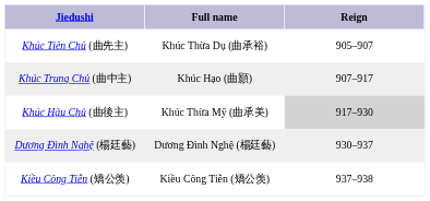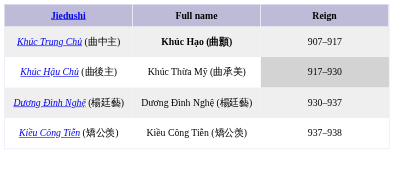 <table width=50% cellpadding=0 cellspacing=0 style="text-align: center; border: 1px solid #E6E6FA;">
 <tr bgcolor="#BDBBD7" style="height:36px;">
 <th width="30%" style="border-right: 1px solid #FFFFFF;"><a href='#'>Jiedushi</a></th>
 <th width="30%" style="border-right: 1px solid #FFFFFF;">Full name</th>
 <th width="30%" style="border-right: 1px solid #FFFFFF;">Reign</th>
 </tr>
-<tr style="height:50px;">
-<td><em><a href='#'>Khúc Tiên Chủ</a></em> (曲先主)</td>
-<td>Khúc Thừa Dụ (曲承裕)</td>
-<td>905–907</td>
-</tr>
 <tr style="height:50px;" bgcolor="#EFEFEF">
 <td><em><a href='#'>Khúc Trung Chủ</a></em> (曲中主)</td>
-<td>Khúc Hạo (曲顥)</td>
+<td><strong>Khúc Hạo (曲顥)</strong></td>
 <td>907–917</td>
 </tr>
 <tr style="height:50px;">
 <td><em><a href='#'>Khúc Hậu Chủ</a></em> (曲後主)</td>
 <td>Khúc Thừa Mỹ (曲承美)</td>
 <td style="background: lightgrey;">917–930</td>
 </tr>
 <tr style="height:50px;" bgcolor="#EFEFEF">
 <td><em><a href='#'>Dương Đình Nghệ</a></em> (楊廷藝)</td>
 <td>Dương Đình Nghệ (楊廷藝)</td>
 <td>930–937</td>
 </tr>
 <tr style="height:50px;">
 <td><em><a href='#'>Kiều Công Tiễn</a></em> (矯公羡)</td>
 <td>Kiều Công Tiễn (矯公羡)</td>
 <td>937–938</td>
 </tr>
 </table>
